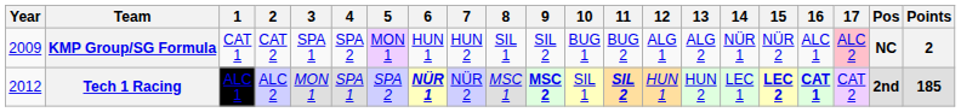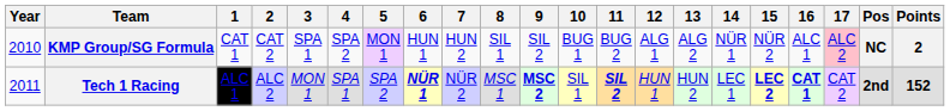 <table class="wikitable" style="text-align:center; font-size:85%">
 <tr>
 <th>Year</th>
 <th>Team</th>
 <th>1</th>
 <th>2</th>
 <th>3</th>
 <th>4</th>
 <th>5</th>
 <th>6</th>
 <th>7</th>
 <th>8</th>
 <th>9</th>
 <th>10</th>
 <th>11</th>
 <th>12</th>
 <th>13</th>
 <th>14</th>
 <th>15</th>
 <th>16</th>
 <th>17</th>
 <th>Pos</th>
 <th>Points</th>
 </tr>
 <tr>
-<td><a href='#'>2009</a></td>
+<td><a href='#'>2010</a></td>
 <th nowrap><a href='#'>KMP Group/SG Formula</a></th>
 <td><a href='#'>CAT<br>1</a></td>
 <td><a href='#'>CAT<br>2</a></td>
 <td><a href='#'>SPA<br>1</a></td>
 <td><a href='#'>SPA<br>2</a></td>
 <td style="background:#EFCFFF;"><a href='#'>MON<br>1</a><br></td>
 <td><a href='#'>HUN<br>1</a></td>
 <td><a href='#'>HUN<br>2</a></td>
 <td><a href='#'>SIL<br>1</a></td>
 <td><a href='#'>SIL<br>2</a></td>
 <td><a href='#'>BUG<br>1</a></td>
 <td><a href='#'>BUG<br>2</a></td>
 <td><a href='#'>ALG<br>1</a></td>
 <td><a href='#'>ALG<br>2</a></td>
 <td><a href='#'>NÜR<br>1</a></td>
 <td><a href='#'>NÜR<br>2</a></td>
 <td><a href='#'>ALC<br>1</a></td>
 <td style="background: pink;"><a href='#'>ALC<br>2</a></td>
 <th>NC</th>
 <th>2</th>
 </tr>
 <tr>
-<td><a href='#'>2012</a></td>
+<td><a href='#'>2011</a></td>
 <th nowrap><a href='#'>Tech 1 Racing</a></th>
 <td style="background:black; color:white;"><a href='#'><span>ALC<br>1</span></a><br></td>
 <td style="background:#CFCFFF;"><a href='#'>ALC<br>2</a><br></td>
 <td style="background:#DFDFDF;"><em><a href='#'>MON<br>1</a></em><br></td>
 <td style="background:#DFDFDF;"><em><a href='#'>SPA<br>1</a></em><br></td>
 <td style="background:#CFCFFF;"><em><a href='#'>SPA<br>2</a></em><br></td>
 <td style="background:#FFFFBF;"><strong><em><a href='#'>NÜR<br>1</a></em></strong><br></td>
 <td style="background:#CFCFFF;"><a href='#'>NÜR<br>2</a><br></td>
 <td style="background:#DFDFDF;"><em><a href='#'>MSC<br>1</a></em><br></td>
 <td style="background:#DFFFDF;"><strong><a href='#'>MSC<br>2</a></strong><br></td>
 <td style="background:#FFFFBF;"><a href='#'>SIL<br>1</a><br></td>
 <td style="background:#FFDF9F;"><strong><em><a href='#'>SIL<br>2</a></em></strong><br></td>
 <td style="background:#FFDF9F;"><em><a href='#'>HUN<br>1</a></em><br></td>
 <td style="background:#DFFFDF;"><a href='#'>HUN<br>2</a><br></td>
 <td style="background:#DFFFDF;"><a href='#'>LEC<br>1</a><br></td>
 <td style="background:#FFFFBF;"><strong><a href='#'>LEC<br>2</a></strong><br></td>
 <td style="background:#DFFFDF;"><strong><a href='#'>CAT<br>1</a></strong><br></td>
 <td style="background:#EFCFFF;"><a href='#'>CAT<br>2</a><br></td>
 <td style="background:#DFDFDF;"><strong>2nd</strong></td>
-<td style="background:#DFDFDF;"><strong>185</strong></td>
+<td style="background:#DFDFDF;"><strong>152</strong></td>
 </tr>
 </table>
